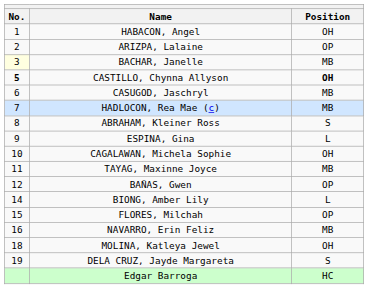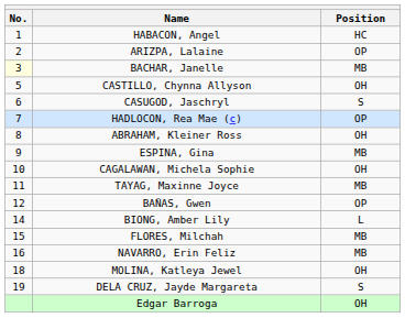 <table class="wikitable mw-collapsible mw-collapsed" style="text-align:center; width:500px; border:none">
 <tr>
 <th style="text-align:left" colspan="3"></th>
 </tr>
 <tr>
 <th style="width:7%">No.</th>
 <th>Name</th>
 <th style="width:20%">Position</th>
 </tr>
 <tr>
 <td>1</td>
 <td>HABACON, Angel</td>
-<td>OH</td>
+<td>HC</td>
 </tr>
 <tr>
 <td>2</td>
 <td>ARIZPA, Lalaine</td>
 <td>OP</td>
 </tr>
 <tr>
 <td style="background: lightyellow;">3</td>
 <td>BACHAR, Janelle</td>
 <td>MB</td>
 </tr>
 <tr>
-<td><strong>5</strong></td>
+<td>5</td>
 <td>CASTILLO, Chynna Allyson</td>
-<td><strong>OH</strong></td>
+<td>OH</td>
 </tr>
 <tr>
 <td>6</td>
 <td>CASUGOD, Jaschryl</td>
-<td>MB</td>
+<td>S</td>
 </tr>
 <tr bgcolor=#DOE6FF>
 <td>7</td>
 <td>HADLOCON, Rea Mae (<a href='#'>c</a>)</td>
-<td>MB</td>
+<td>OP</td>
 </tr>
 <tr>
 <td>8</td>
 <td>ABRAHAM, Kleiner Ross</td>
-<td>S</td>
+<td>OH</td>
 </tr>
 <tr>
 <td>9</td>
 <td>ESPINA, Gina</td>
-<td>L</td>
+<td>MB</td>
 </tr>
 <tr>
 <td>10</td>
 <td>CAGALAWAN, Michela Sophie</td>
 <td>OH</td>
 </tr>
 <tr>
 <td>11</td>
 <td>TAYAG, Maxinne Joyce</td>
 <td>MB</td>
 </tr>
 <tr>
 <td>12</td>
 <td>BAÑAS, Gwen</td>
 <td>OP</td>
 </tr>
 <tr>
 <td>14</td>
 <td>BIONG, Amber Lily</td>
 <td>L</td>
 </tr>
 <tr>
 <td>15</td>
 <td>FLORES,  Milchah</td>
-<td>OP</td>
+<td>MB</td>
 </tr>
 <tr>
 <td>16</td>
 <td>NAVARRO, Erin Feliz</td>
 <td>MB</td>
 </tr>
 <tr>
 <td>18</td>
 <td>MOLINA, Katleya Jewel</td>
 <td>OH</td>
 </tr>
 <tr>
 <td>19</td>
 <td>DELA CRUZ, Jayde Margareta</td>
 <td>S</td>
 </tr>
 <tr bgcolor=#CCFFCC>
 <td></td>
 <td>Edgar Barroga</td>
-<td>HC</td>
+<td>OH</td>
 </tr>
 </table>
